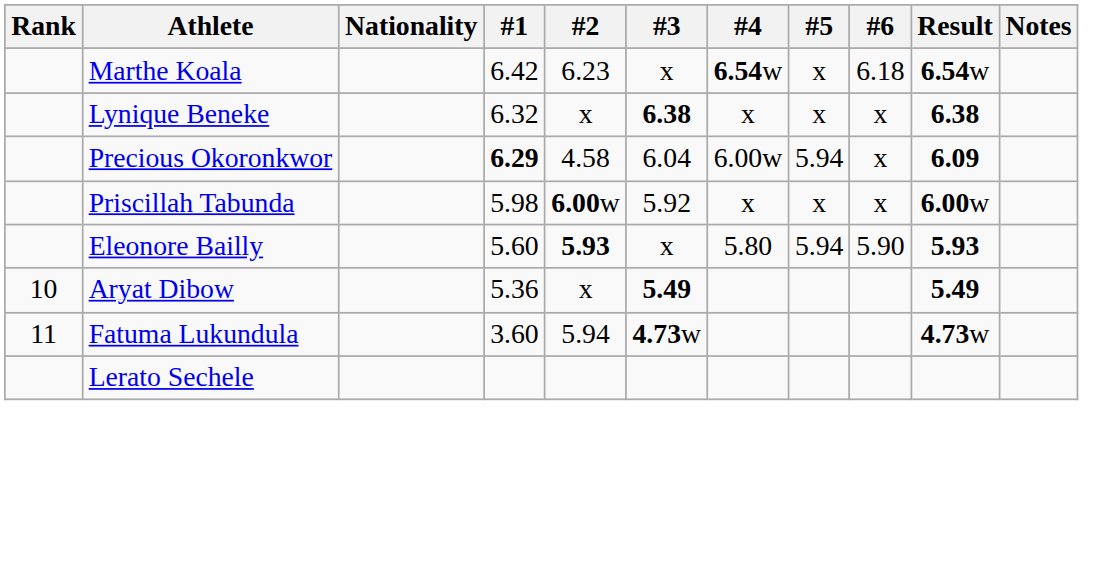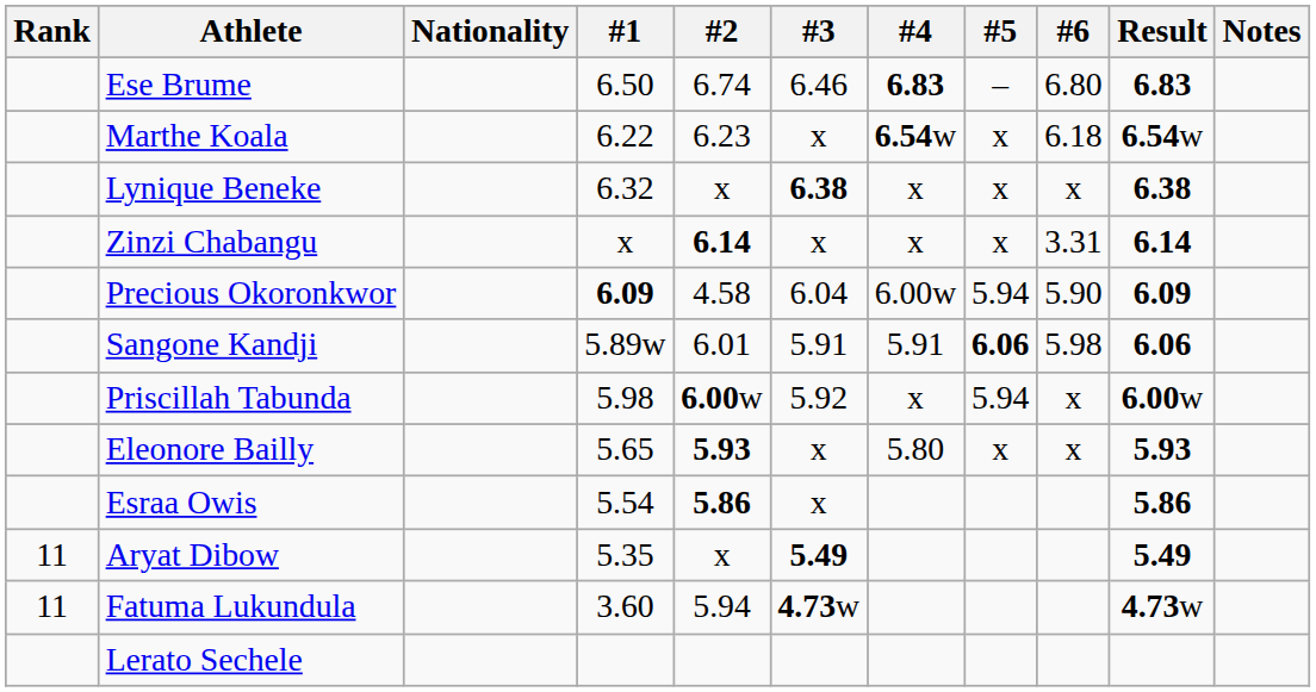 <table class="wikitable sortable" style="text-align:center">
 <tr>
 <th>Rank</th>
 <th>Athlete</th>
 <th>Nationality</th>
 <th>#1</th>
 <th>#2</th>
 <th>#3</th>
 <th>#4</th>
 <th>#5</th>
 <th>#6</th>
 <th>Result</th>
 <th>Notes</th>
 </tr>
 <tr>
 <td></td>
+<td align="left"><a href='#'>Ese Brume</a></td>
+<td align=left></td>
+<td>6.50</td>
+<td>6.74</td>
+<td>6.46</td>
+<td><strong>6.83</strong></td>
+<td>–</td>
+<td>6.80</td>
+<td><strong>6.83</strong></td>
+<td></td>
+</tr>
+<tr>
+<td></td>
 <td align="left"><a href='#'>Marthe Koala</a></td>
 <td align=left></td>
-<td>6.42</td>
+<td>6.22</td>
 <td>6.23</td>
 <td>x</td>
 <td><strong>6.54</strong>w</td>
 <td>x</td>
 <td>6.18</td>
 <td><strong>6.54</strong>w</td>
 <td></td>
 </tr>
 <tr>
 <td></td>
 <td align="left"><a href='#'>Lynique Beneke</a></td>
 <td align=left></td>
 <td>6.32</td>
 <td>x</td>
 <td><strong>6.38</strong></td>
 <td>x</td>
 <td>x</td>
 <td>x</td>
 <td><strong>6.38</strong></td>
 <td></td>
 </tr>
 <tr>
 <td></td>
+<td align="left"><a href='#'>Zinzi Chabangu</a></td>
+<td align=left></td>
+<td>x</td>
+<td><strong>6.14</strong></td>
+<td>x</td>
+<td>x</td>
+<td>x</td>
+<td>3.31</td>
+<td><strong>6.14</strong></td>
+<td></td>
+</tr>
+<tr>
+<td></td>
 <td align="left"><a href='#'>Precious Okoronkwor</a></td>
 <td align=left></td>
-<td><strong>6.29</strong></td>
+<td><strong>6.09</strong></td>
 <td>4.58</td>
 <td>6.04</td>
 <td>6.00w</td>
 <td>5.94</td>
-<td>x</td>
+<td>5.90</td>
 <td><strong>6.09</strong></td>
+<td></td>
+</tr>
+<tr>
+<td></td>
+<td align="left"><a href='#'>Sangone Kandji</a></td>
+<td align=left></td>
+<td>5.89w</td>
+<td>6.01</td>
+<td>5.91</td>
+<td>5.91</td>
+<td><strong>6.06</strong></td>
+<td>5.98</td>
+<td><strong>6.06</strong></td>
 <td></td>
 </tr>
 <tr>
 <td></td>
 <td align="left"><a href='#'>Priscillah Tabunda</a></td>
 <td align=left></td>
 <td>5.98</td>
 <td><strong>6.00</strong>w</td>
 <td>5.92</td>
 <td>x</td>
-<td>x</td>
+<td>5.94</td>
 <td>x</td>
 <td><strong>6.00</strong>w</td>
 <td></td>
 </tr>
 <tr>
 <td></td>
 <td align="left"><a href='#'>Eleonore Bailly</a></td>
 <td align=left></td>
-<td>5.60</td>
+<td>5.65</td>
 <td><strong>5.93</strong></td>
 <td>x</td>
 <td>5.80</td>
-<td>5.94</td>
-<td>5.90</td>
+<td>x</td>
+<td>x</td>
 <td><strong>5.93</strong></td>
 <td></td>
 </tr>
 <tr>
-<td>10</td>
+<td></td>
+<td align="left"><a href='#'>Esraa Owis</a></td>
+<td align=left></td>
+<td>5.54</td>
+<td><strong>5.86</strong></td>
+<td>x</td>
+<td></td>
+<td></td>
+<td></td>
+<td><strong>5.86</strong></td>
+<td></td>
+</tr>
+<tr>
+<td>11</td>
 <td align="left"><a href='#'>Aryat Dibow</a></td>
 <td align=left></td>
-<td>5.36</td>
+<td>5.35</td>
 <td>x</td>
 <td><strong>5.49</strong></td>
 <td></td>
 <td></td>
 <td></td>
 <td><strong>5.49</strong></td>
 <td></td>
 </tr>
 <tr>
 <td>11</td>
 <td align="left"><a href='#'>Fatuma Lukundula</a></td>
 <td align=left></td>
 <td>3.60</td>
 <td>5.94</td>
 <td><strong>4.73</strong>w</td>
 <td></td>
 <td></td>
 <td></td>
 <td><strong>4.73</strong>w</td>
 <td></td>
 </tr>
 <tr>
 <td></td>
 <td align="left"><a href='#'>Lerato Sechele</a></td>
 <td align=left></td>
 <td></td>
 <td></td>
 <td></td>
 <td></td>
 <td></td>
 <td></td>
 <td><strong></strong></td>
 <td></td>
 </tr>
 </table>
